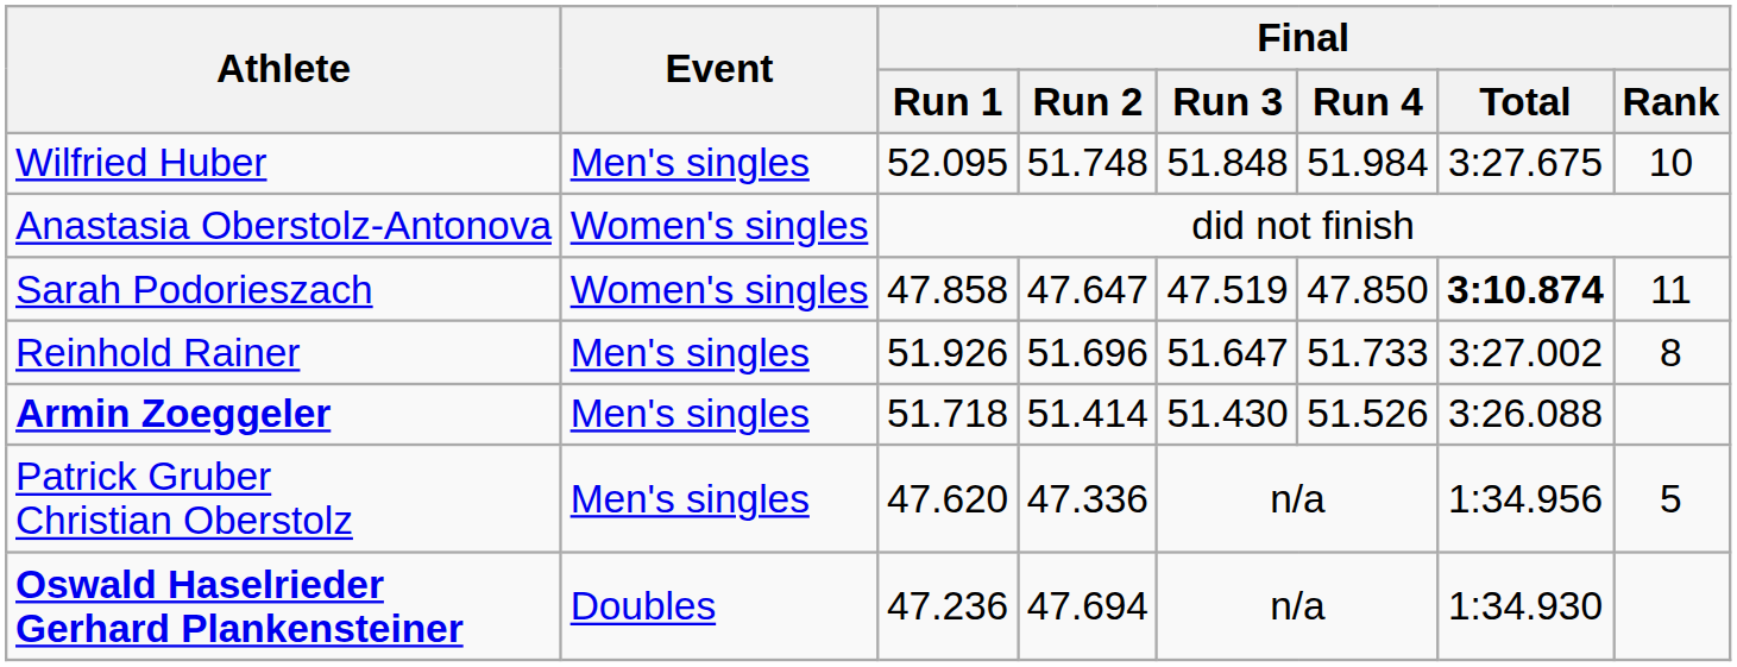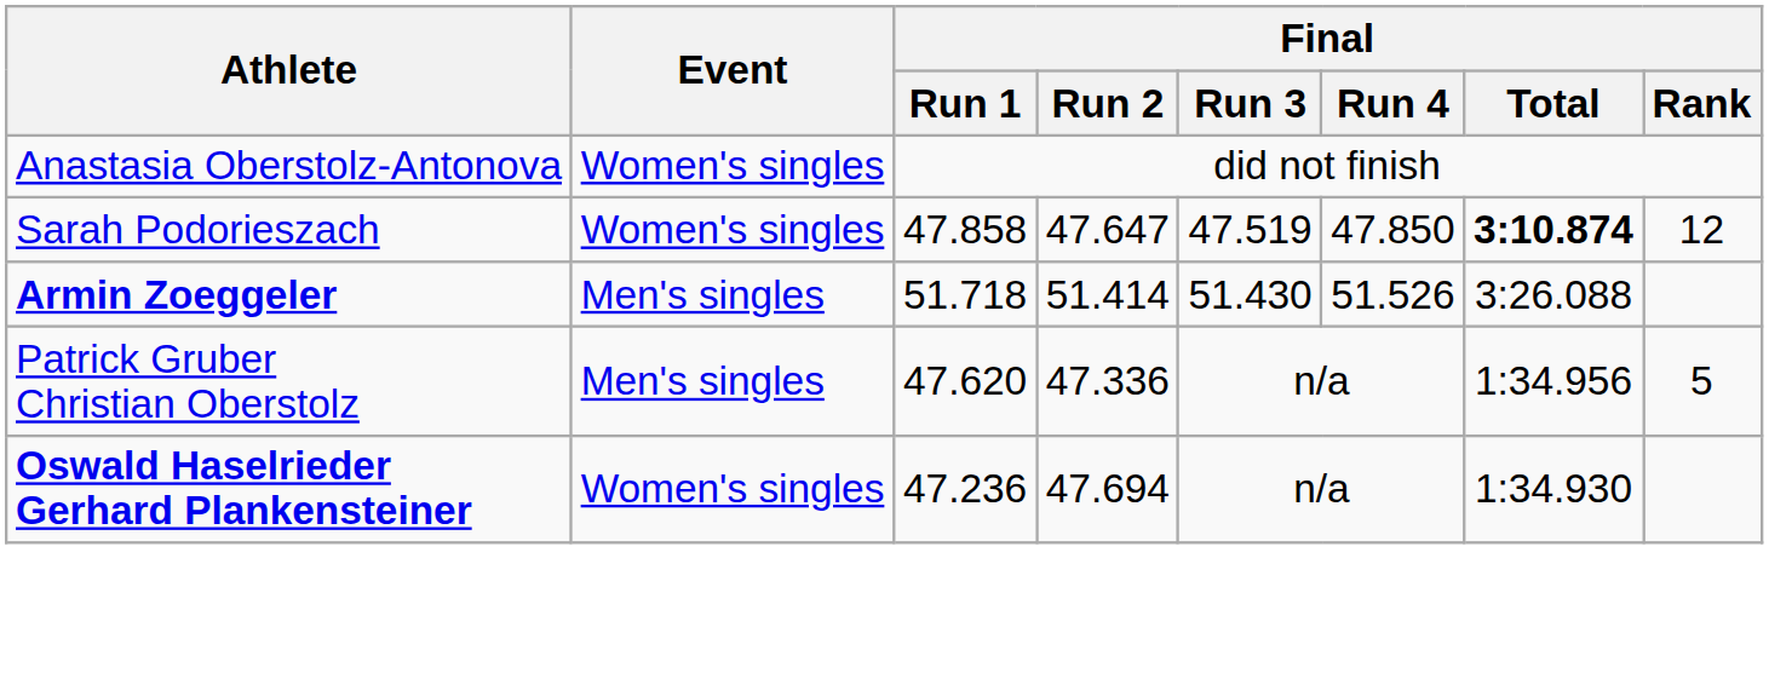 <table class="wikitable" style="font-size:90%">
 <tr>
 <th rowspan="2">Athlete</th>
 <th rowspan="2">Event</th>
 <th colspan="6">Final</th>
 </tr>
 <tr>
 <th>Run 1</th>
 <th>Run 2</th>
 <th>Run 3</th>
 <th>Run 4</th>
 <th>Total</th>
 <th>Rank</th>
 </tr>
 <tr>
-<td><a href='#'>Wilfried Huber</a></td>
-<td><a href='#'>Men's singles</a></td>
-<td align="center">52.095</td>
-<td align="center">51.748</td>
-<td align="center">51.848</td>
-<td align="center">51.984</td>
-<td align="center">3:27.675</td>
-<td align="center">10</td>
-</tr>
-<tr>
 <td><a href='#'>Anastasia Oberstolz-Antonova</a></td>
 <td><a href='#'>Women's singles</a></td>
 <td colspan=6 align="center">did not finish</td>
 </tr>
 <tr>
 <td><a href='#'>Sarah Podorieszach</a></td>
 <td><a href='#'>Women's singles</a></td>
 <td align="center">47.858</td>
 <td align="center">47.647</td>
 <td align="center">47.519</td>
 <td align="center">47.850</td>
 <td align="center"><strong>3:10.874</strong></td>
-<td align="center">11</td>
-</tr>
-<tr>
-<td><a href='#'>Reinhold Rainer</a></td>
-<td><a href='#'>Men's singles</a></td>
-<td align="center">51.926</td>
-<td align="center">51.696</td>
-<td align="center">51.647</td>
-<td align="center">51.733</td>
-<td align="center">3:27.002</td>
-<td align="center">8</td>
+<td align="center">12</td>
 </tr>
 <tr>
 <td><strong><a href='#'>Armin Zoeggeler</a></strong></td>
 <td><a href='#'>Men's singles</a></td>
 <td align="center">51.718</td>
 <td align="center">51.414</td>
 <td align="center">51.430</td>
 <td align="center">51.526</td>
 <td align="center">3:26.088</td>
 <td align="center"></td>
 </tr>
 <tr>
 <td><a href='#'>Patrick Gruber</a><br><a href='#'>Christian Oberstolz</a></td>
 <td><a href='#'>Men's singles</a></td>
 <td align="center">47.620</td>
 <td align="center">47.336</td>
 <td colspan=2 align="center">n/a</td>
 <td align="center">1:34.956</td>
 <td align="center">5</td>
 </tr>
 <tr>
 <td><strong><a href='#'>Oswald Haselrieder</a><br><a href='#'>Gerhard Plankensteiner</a></strong></td>
-<td><a href='#'>Doubles</a></td>
+<td><a href='#'>Women's singles</a></td>
 <td align="center">47.236</td>
 <td align="center">47.694</td>
 <td colspan=2 align="center">n/a</td>
 <td align="center">1:34.930</td>
 <td align="center"></td>
 </tr>
 </table>
